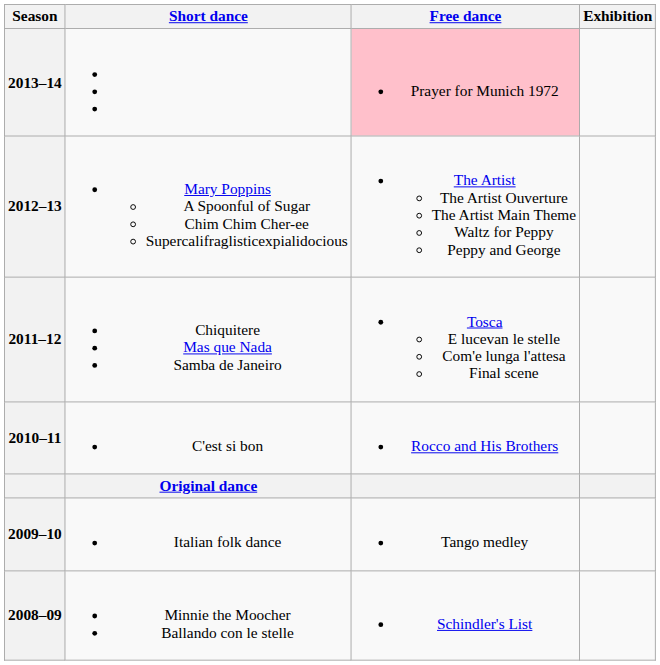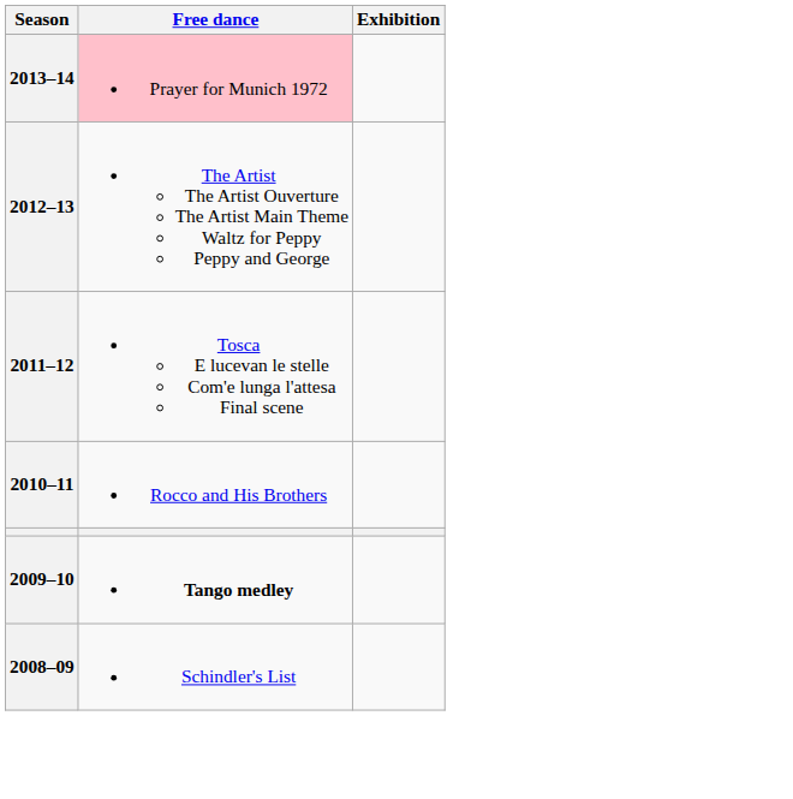 <table class="wikitable" style="text-align:center">
 <tr>
 <th>Season</th>
-<th><a href='#'>Short dance</a></th>
 <th><a href='#'>Free dance</a></th>
 <th>Exhibition</th>
 </tr>
 <tr>
 <th>2013–14 <br> </th>
-<td><br><ul><li></li><li></li><li></li></ul></td>
 <td style="background: pink;"><br><ul><li>Prayer for Munich 1972</li></ul></td>
 <td></td>
 </tr>
 <tr>
 <th>2012–13 <br> </th>
-<td><br><ul><li><a href='#'>Mary Poppins</a><ul><li>A Spoonful of Sugar</li><li>Chim Chim Cher-ee</li><li>Supercalifraglisticexpialidocious</li></ul></li></ul></td>
 <td><br><ul><li><a href='#'>The Artist</a> <br><ul><li>The Artist Ouverture</li><li>The Artist Main Theme</li><li>Waltz for Peppy</li><li>Peppy and George</li></ul></li></ul></td>
 <td></td>
 </tr>
 <tr>
 <th>2011–12 <br> </th>
-<td><br><ul><li>Chiquitere</li><li><a href='#'>Mas que Nada</a></li><li>Samba de Janeiro</li></ul></td>
 <td><br><ul><li><a href='#'>Tosca</a> <br><ul><li>E lucevan le stelle</li><li>Com'e lunga l'attesa</li><li>Final scene</li></ul></li></ul></td>
 <td></td>
 </tr>
 <tr>
 <th>2010–11</th>
-<td><br><ul><li>C'est si bon <br></li></ul></td>
 <td><br><ul><li><a href='#'>Rocco and His Brothers</a> <br></li></ul></td>
 <td></td>
 </tr>
 <tr>
 <th></th>
-<th><a href='#'>Original dance</a></th>
 <th></th>
 <th></th>
 </tr>
 <tr>
 <th>2009–10</th>
-<td><br><ul><li>Italian folk dance</li></ul></td>
-<td><br><ul><li>Tango medley</li></ul></td>
+<td><strong><br><ul><li>Tango medley</li></ul></strong></td>
 <td></td>
 </tr>
 <tr>
 <th>2008–09 <br> </th>
-<td><br><ul><li> Minnie the Moocher</li><li> Ballando con le stelle <br></li></ul></td>
 <td><br><ul><li><a href='#'>Schindler's List</a> <br></li></ul></td>
 <td></td>
 </tr>
 </table>
